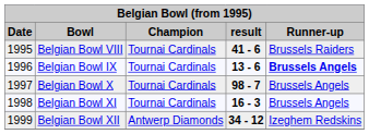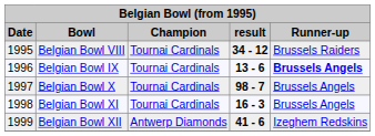 <table bgcolor="#f7f8ff" cellpadding="3" cellspacing="0" border="1" style="font-size: 95%; border: gray solid 1px; border-collapse: collapse">
 <tr bgcolor="#CCCCCC">
 <th colspan=5><strong>Belgian Bowl (from 1995)</strong></th>
 </tr>
 <tr bgcolor="#CCCCCC">
 <th>Date</th>
 <th>Bowl</th>
 <th>Champion</th>
 <th>result</th>
 <th>Runner-up</th>
 </tr>
 <tr bgcolor="#EFEFEF">
 <td>1995</td>
 <td><a href='#'>Belgian Bowl VIII</a></td>
 <td><a href='#'>Tournai Cardinals</a></td>
-<td align=center><strong>41 - 6</strong></td>
+<td align=center><strong>34 - 12</strong></td>
 <td><a href='#'>Brussels Raiders</a></td>
 </tr>
 <tr>
 <td>1996</td>
 <td><a href='#'>Belgian Bowl IX</a></td>
 <td><a href='#'>Tournai Cardinals</a></td>
 <td align=center><strong>13 - 6</strong></td>
 <td><strong><a href='#'>Brussels Angels</a></strong></td>
 </tr>
 <tr bgcolor="#EFEFEF">
 <td>1997</td>
 <td><a href='#'>Belgian Bowl X</a></td>
 <td><a href='#'>Tournai Cardinals</a></td>
 <td align=center><strong>98 - 7</strong></td>
 <td><a href='#'>Brussels Angels</a></td>
 </tr>
 <tr>
 <td>1998</td>
 <td><a href='#'>Belgian Bowl XI</a></td>
 <td><a href='#'>Tournai Cardinals</a></td>
 <td align=center><strong>16 - 3</strong></td>
 <td><a href='#'>Brussels Angels</a></td>
 </tr>
 <tr bgcolor="#EFEFEF">
 <td>1999</td>
 <td><a href='#'>Belgian Bowl XII</a></td>
 <td><a href='#'>Antwerp Diamonds</a></td>
-<td align=center><strong>34 - 12</strong></td>
+<td align=center><strong>41 - 6</strong></td>
 <td><a href='#'>Izeghem Redskins</a></td>
 </tr>
 <tr>
 </tr>
 </table>
